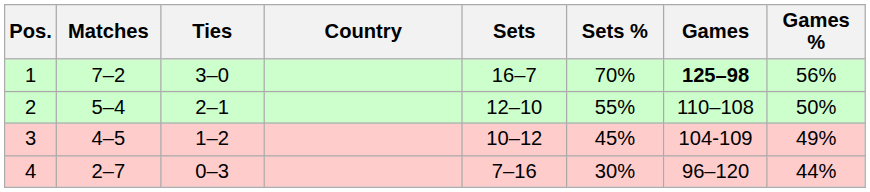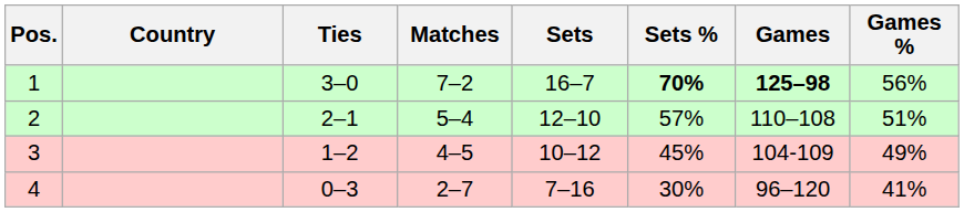 <table class="wikitable nowrap" style=text-align:center>
 <tr>
 <th>Pos.</th>
+<th width=150>Country</th>
+<th width=75>Ties</th>
 <th width=75>Matches</th>
-<th width=75>Ties</th>
-<th width=150>Country</th>
 <th width=75>Sets</th>
 <th width=70>Sets %</th>
 <th width=75>Games</th>
 <th width=70>Games %</th>
 </tr>
 <tr bgcolor=ccffcc>
 <td>1</td>
+<td align=left></td>
+<td>3–0</td>
 <td>7–2</td>
-<td>3–0</td>
-<td align=left></td>
 <td>16–7</td>
-<td>70%</td>
+<td><strong>70%</strong></td>
 <td><strong>125–98</strong></td>
 <td>56%</td>
 </tr>
 <tr bgcolor=ccffcc>
 <td>2</td>
+<td align=left></td>
+<td>2–1</td>
 <td>5–4</td>
-<td>2–1</td>
-<td align=left></td>
 <td>12–10</td>
-<td>55%</td>
+<td>57%</td>
 <td>110–108</td>
-<td>50%</td>
+<td>51%</td>
 </tr>
 <tr bgcolor=ffcccc>
 <td>3</td>
+<td align=left></td>
+<td>1–2</td>
 <td>4–5</td>
-<td>1–2</td>
-<td align=left></td>
 <td>10–12</td>
 <td>45%</td>
 <td>104-109</td>
 <td>49%</td>
 </tr>
 <tr bgcolor=ffcccc>
 <td>4</td>
+<td align=left></td>
+<td>0–3</td>
 <td>2–7</td>
-<td>0–3</td>
-<td align=left></td>
 <td>7–16</td>
 <td>30%</td>
 <td>96–120</td>
-<td>44%</td>
+<td>41%</td>
 </tr>
 </table>
